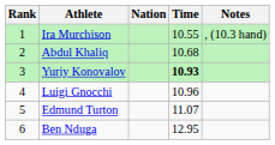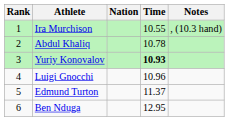 <table class="wikitable sortable" style="text-align:center">
 <tr>
 <th>Rank</th>
 <th>Athlete</th>
 <th>Nation</th>
 <th>Time</th>
 <th>Notes</th>
 </tr>
 <tr bgcolor=bbf3bb>
 <td>1</td>
 <td align=left><a href='#'>Ira Murchison</a></td>
 <td align=left></td>
 <td>10.55</td>
 <td>,  (10.3 hand)</td>
 </tr>
 <tr bgcolor=bbf3bb>
 <td>2</td>
 <td align=left><a href='#'>Abdul Khaliq</a></td>
 <td align=left></td>
-<td>10.68</td>
+<td>10.78</td>
 <td></td>
 </tr>
 <tr bgcolor=bbf3bb>
 <td>3</td>
 <td align=left><a href='#'>Yuriy Konovalov</a></td>
 <td align=left></td>
 <td><strong>10.93</strong></td>
 <td></td>
 </tr>
 <tr>
 <td>4</td>
 <td align=left><a href='#'>Luigi Gnocchi</a></td>
 <td align=left></td>
 <td>10.96</td>
 <td></td>
 </tr>
 <tr>
 <td>5</td>
 <td align=left><a href='#'>Edmund Turton</a></td>
 <td align=left></td>
-<td>11.07</td>
+<td>11.37</td>
 <td></td>
 </tr>
 <tr>
 <td>6</td>
 <td align=left><a href='#'>Ben Nduga</a></td>
 <td align=left></td>
 <td>12.95</td>
 <td></td>
 </tr>
 </table>
